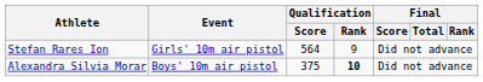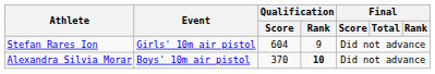 <table class="wikitable" style="font-size:90%">
 <tr>
 <th rowspan="2">Athlete</th>
 <th rowspan="2">Event</th>
 <th colspan="2">Qualification</th>
 <th colspan="3">Final</th>
 </tr>
 <tr>
 <th>Score</th>
 <th>Rank</th>
 <th>Score</th>
 <th>Total</th>
 <th>Rank</th>
 </tr>
 <tr>
 <td><a href='#'>Stefan Rares Ion</a></td>
 <td><a href='#'>Girls' 10m air pistol</a></td>
-<td align=center>564</td>
+<td align=center>604</td>
 <td align=center>9</td>
 <td colspan=3 align=center>Did not advance</td>
 </tr>
 <tr>
 <td><a href='#'>Alexandra Silvia Morar</a></td>
 <td><a href='#'>Boys' 10m air pistol</a></td>
-<td align=center>375</td>
+<td align=center>370</td>
 <td align=center><strong>10</strong></td>
 <td colspan=3 align=center>Did not advance</td>
 </tr>
 </table>
